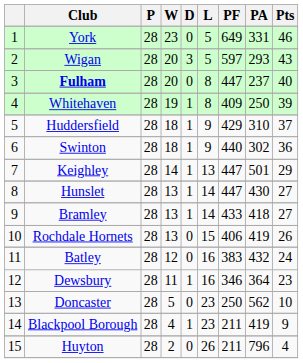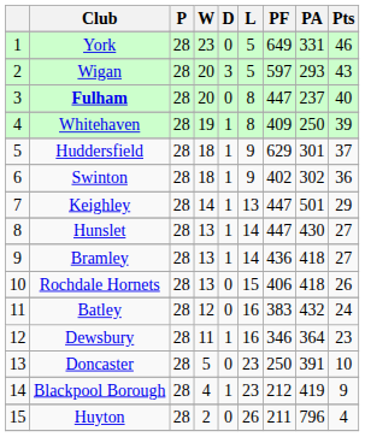 <table class="wikitable" style="text-align:center;">
 <tr>
 <th></th>
 <th><strong>Club</strong></th>
 <th><strong>P</strong></th>
 <th><strong>W</strong></th>
 <th><strong>D</strong></th>
 <th><strong>L</strong></th>
 <th><strong>PF</strong></th>
 <th><strong>PA</strong></th>
 <th><strong>Pts</strong></th>
 </tr>
 <tr --->
 </tr>
 <tr align=center style="background:#ccffcc;color:black">
 <td>1</td>
 <td><a href='#'>York</a></td>
 <td>28</td>
 <td>23</td>
 <td>0</td>
 <td>5</td>
 <td>649</td>
 <td>331</td>
 <td>46</td>
 </tr>
 <tr --->
 </tr>
 <tr align=center style="background:#ccffcc;color:black">
 <td>2</td>
 <td><a href='#'>Wigan</a></td>
 <td>28</td>
 <td>20</td>
 <td>3</td>
 <td>5</td>
 <td>597</td>
 <td>293</td>
 <td>43</td>
 </tr>
 <tr --->
 </tr>
 <tr align=center style="background:#ccffcc;color:black">
 <td>3</td>
 <td><strong><a href='#'>Fulham</a></strong></td>
 <td>28</td>
 <td>20</td>
 <td>0</td>
 <td>8</td>
 <td>447</td>
 <td>237</td>
 <td>40</td>
 </tr>
 <tr --->
 </tr>
 <tr align=center style="background:#ccffcc;color:black">
 <td>4</td>
 <td><a href='#'>Whitehaven</a></td>
 <td>28</td>
 <td>19</td>
 <td>1</td>
 <td>8</td>
 <td>409</td>
 <td>250</td>
 <td>39</td>
 </tr>
 <tr --->
 </tr>
 <tr align=center style="background:">
 <td>5</td>
 <td><a href='#'>Huddersfield</a></td>
 <td>28</td>
 <td>18</td>
 <td>1</td>
 <td>9</td>
-<td>429</td>
-<td>310</td>
+<td>629</td>
+<td>301</td>
 <td>37</td>
 </tr>
 <tr --->
 </tr>
 <tr align=center style="background:">
 <td>6</td>
 <td><a href='#'>Swinton</a></td>
 <td>28</td>
 <td>18</td>
 <td>1</td>
 <td>9</td>
-<td>440</td>
+<td>402</td>
 <td>302</td>
 <td>36</td>
 </tr>
 <tr --->
 </tr>
 <tr align=center style="background:">
 <td>7</td>
 <td><a href='#'>Keighley</a></td>
 <td>28</td>
 <td>14</td>
 <td>1</td>
 <td>13</td>
 <td>447</td>
 <td>501</td>
 <td>29</td>
 </tr>
 <tr --->
 </tr>
 <tr align=center style="background:">
 <td>8</td>
 <td><a href='#'>Hunslet</a></td>
 <td>28</td>
 <td>13</td>
 <td>1</td>
 <td>14</td>
 <td>447</td>
 <td>430</td>
 <td>27</td>
 </tr>
 <tr --->
 </tr>
 <tr align=center style="background:">
 <td>9</td>
 <td><a href='#'>Bramley</a></td>
 <td>28</td>
 <td>13</td>
 <td>1</td>
 <td>14</td>
-<td>433</td>
+<td>436</td>
 <td>418</td>
 <td>27</td>
 </tr>
 <tr --->
 </tr>
 <tr align=center style="background:">
 <td>10</td>
 <td><a href='#'>Rochdale Hornets</a></td>
 <td>28</td>
 <td>13</td>
 <td>0</td>
 <td>15</td>
 <td>406</td>
-<td>419</td>
+<td>418</td>
 <td>26</td>
 </tr>
 <tr --->
 </tr>
 <tr align=center style="background:">
 <td>11</td>
 <td><a href='#'>Batley</a></td>
 <td>28</td>
 <td>12</td>
 <td>0</td>
 <td>16</td>
 <td>383</td>
 <td>432</td>
 <td>24</td>
 </tr>
 <tr ---|- align=center style="background:">
 <td>12</td>
 <td><a href='#'>Dewsbury</a></td>
 <td>28</td>
 <td>11</td>
 <td>1</td>
 <td>16</td>
 <td>346</td>
 <td>364</td>
 <td>23</td>
 </tr>
 <tr --->
 </tr>
 <tr align=center style="background:">
 <td>13</td>
 <td><a href='#'>Doncaster</a></td>
 <td>28</td>
 <td>5</td>
 <td>0</td>
 <td>23</td>
 <td>250</td>
-<td>562</td>
+<td>391</td>
 <td>10</td>
 </tr>
 <tr --->
 </tr>
 <tr align=center style="background:">
 <td>14</td>
 <td><a href='#'>Blackpool Borough</a></td>
 <td>28</td>
 <td>4</td>
 <td>1</td>
 <td>23</td>
-<td>211</td>
+<td>212</td>
 <td>419</td>
 <td>9</td>
 </tr>
 <tr --->
 </tr>
 <tr align=center style="background:">
 <td>15</td>
 <td><a href='#'>Huyton</a></td>
 <td>28</td>
 <td>2</td>
 <td>0</td>
 <td>26</td>
 <td>211</td>
 <td>796</td>
 <td>4</td>
 </tr>
 <tr --->
 </tr>
 </table>
